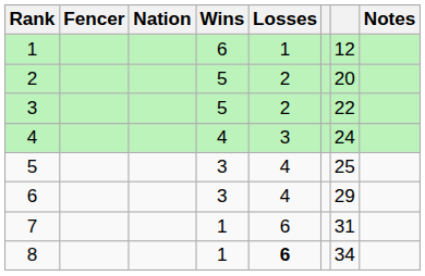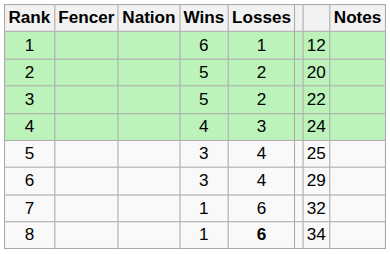 <table class="wikitable sortable" style="text-align: center;">
 <tr>
 <th>Rank</th>
 <th>Fencer</th>
 <th>Nation</th>
 <th>Wins</th>
 <th>Losses</th>
 <th></th>
 <th></th>
 <th>Notes</th>
 </tr>
 <tr style="background:#bbf3bb;">
 <td>1</td>
 <td align=left></td>
 <td align=left></td>
 <td>6</td>
 <td>1</td>
 <td></td>
 <td>12</td>
 <td></td>
 </tr>
 <tr style="background:#bbf3bb;">
 <td>2</td>
 <td align=left></td>
 <td align=left></td>
 <td>5</td>
 <td>2</td>
 <td></td>
 <td>20</td>
 <td></td>
 </tr>
 <tr style="background:#bbf3bb;">
 <td>3</td>
 <td align=left></td>
 <td align=left></td>
 <td>5</td>
 <td>2</td>
 <td></td>
 <td>22</td>
 <td></td>
 </tr>
 <tr style="background:#bbf3bb;">
 <td>4</td>
 <td align=left></td>
 <td align=left></td>
 <td>4</td>
 <td>3</td>
 <td></td>
 <td>24</td>
 <td></td>
 </tr>
 <tr>
 <td>5</td>
 <td align=left></td>
 <td align=left></td>
 <td>3</td>
 <td>4</td>
 <td></td>
 <td>25</td>
 <td></td>
 </tr>
 <tr>
 <td>6</td>
 <td align=left></td>
 <td align=left></td>
 <td>3</td>
 <td>4</td>
 <td></td>
 <td>29</td>
 <td></td>
 </tr>
 <tr>
 <td>7</td>
 <td align=left></td>
 <td align=left></td>
 <td>1</td>
 <td>6</td>
 <td></td>
-<td>31</td>
+<td>32</td>
 <td></td>
 </tr>
 <tr>
 <td>8</td>
 <td align=left></td>
 <td align=left></td>
 <td>1</td>
 <td><strong>6</strong></td>
 <td></td>
 <td>34</td>
 <td></td>
 </tr>
 </table>
